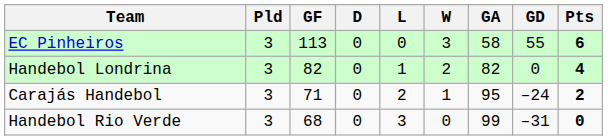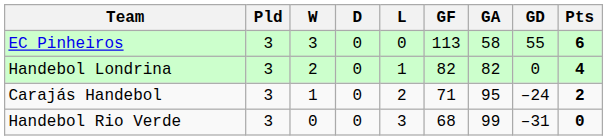 <table class="wikitable" style="text-align: center;">
 <tr>
 <th width="190">Team</th>
 <th width="30">Pld</th>
-<th width="30">GF</th>
+<th width="30">W</th>
 <th width="30">D</th>
 <th width="30">L</th>
-<th width="30">W</th>
+<th width="30">GF</th>
 <th width="30">GA</th>
 <th width="30">GD</th>
 <th width="30">Pts</th>
 </tr>
 <tr bgcolor=#ccffcc>
 <td align="left"> <a href='#'>EC Pinheiros</a></td>
 <td>3</td>
-<td>113</td>
+<td>3</td>
 <td>0</td>
 <td>0</td>
-<td>3</td>
+<td>113</td>
 <td>58</td>
 <td>55</td>
 <td><strong>6</strong></td>
 </tr>
 <tr bgcolor=#ccffcc>
 <td align="left"> Handebol Londrina</td>
 <td>3</td>
-<td>82</td>
+<td>2</td>
 <td>0</td>
 <td>1</td>
-<td>2</td>
+<td>82</td>
 <td>82</td>
 <td>0</td>
 <td><strong>4</strong></td>
 </tr>
 <tr>
 <td align="left"> Carajás Handebol</td>
 <td>3</td>
-<td>71</td>
+<td>1</td>
 <td>0</td>
 <td>2</td>
-<td>1</td>
+<td>71</td>
 <td>95</td>
 <td>–24</td>
 <td><strong>2</strong></td>
 </tr>
 <tr>
 <td align="left"> Handebol Rio Verde</td>
 <td>3</td>
-<td>68</td>
+<td>0</td>
 <td>0</td>
 <td>3</td>
-<td>0</td>
+<td>68</td>
 <td>99</td>
 <td>–31</td>
 <td><strong>0</strong></td>
 </tr>
 </table>
